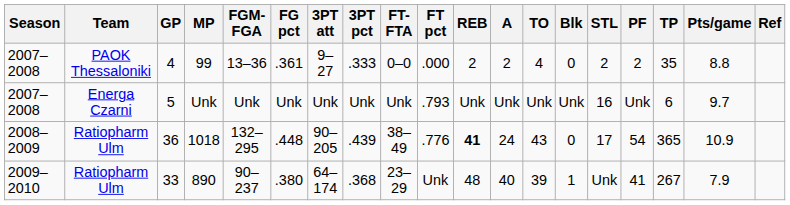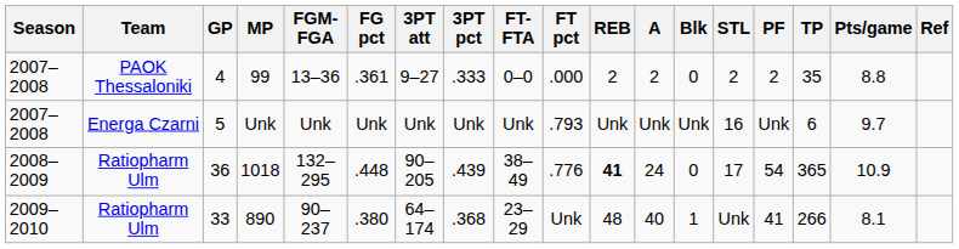 <table class="wikitable">
 <tr>
 <th>Season</th>
 <th>Team</th>
 <th>GP</th>
 <th>MP</th>
 <th>FGM-FGA</th>
 <th>FG pct</th>
 <th>3PT att</th>
 <th>3PT pct</th>
 <th>FT-FTA</th>
 <th>FT pct</th>
 <th>REB</th>
 <th>A</th>
-<th>TO</th>
 <th>Blk</th>
 <th>STL</th>
 <th>PF</th>
 <th>TP</th>
 <th>Pts/game</th>
 <th>Ref</th>
 </tr>
 <tr align=center>
 <td align=left>2007–2008</td>
 <td><a href='#'>PAOK Thessaloniki</a></td>
 <td>4</td>
 <td>99</td>
 <td>13–36</td>
 <td>.361</td>
 <td>9–27</td>
 <td>.333</td>
 <td>0–0</td>
 <td>.000</td>
 <td>2</td>
 <td>2</td>
-<td>4</td>
 <td>0</td>
 <td>2</td>
 <td>2</td>
 <td>35</td>
 <td>8.8</td>
 <td></td>
 </tr>
 <tr align=center>
 <td align=left>2007–2008</td>
 <td><a href='#'>Energa Czarni</a></td>
 <td>5</td>
 <td>Unk</td>
 <td>Unk</td>
 <td>Unk</td>
 <td>Unk</td>
 <td>Unk</td>
 <td>Unk</td>
 <td>.793</td>
-<td>Unk</td>
 <td>Unk</td>
 <td>Unk</td>
 <td>Unk</td>
 <td>16</td>
 <td>Unk</td>
 <td>6</td>
 <td>9.7</td>
 <td></td>
 </tr>
 <tr align=center>
 <td align=left>2008–2009</td>
 <td><a href='#'>Ratiopharm Ulm</a></td>
 <td>36</td>
 <td>1018</td>
 <td>132–295</td>
 <td>.448</td>
 <td>90–205</td>
 <td>.439</td>
 <td>38–49</td>
 <td>.776</td>
 <td><strong>41</strong></td>
 <td>24</td>
-<td>43</td>
 <td>0</td>
 <td>17</td>
 <td>54</td>
 <td>365</td>
 <td>10.9</td>
 <td></td>
 </tr>
 <tr align=center>
 <td align=left>2009–2010</td>
 <td><a href='#'>Ratiopharm Ulm</a></td>
 <td>33</td>
 <td>890</td>
 <td>90–237</td>
 <td>.380</td>
 <td>64–174</td>
 <td>.368</td>
 <td>23–29</td>
 <td>Unk</td>
 <td>48</td>
 <td>40</td>
-<td>39</td>
 <td>1</td>
 <td>Unk</td>
 <td>41</td>
-<td>267</td>
-<td>7.9</td>
+<td>266</td>
+<td>8.1</td>
 <td></td>
 </tr>
 </table>
